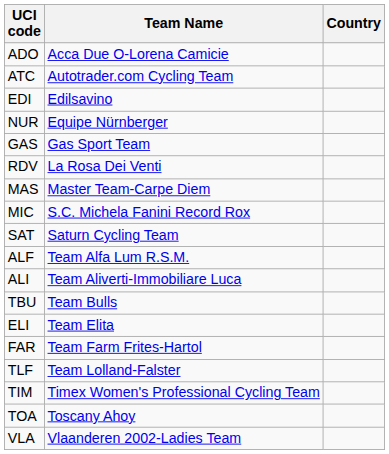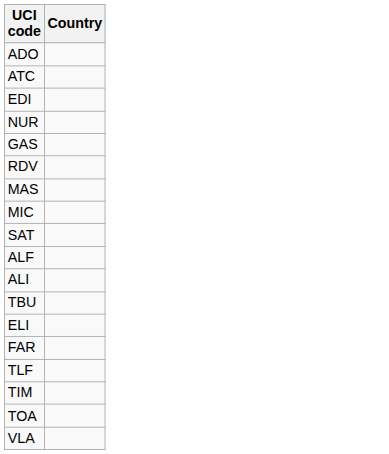 <table class=wikitable>
 <tr Style=background:#ccccff;>
 <th>UCI<br>code</th>
-<th>Team Name</th>
 <th>Country</th>
 </tr>
 <tr>
 <td>ADO</td>
-<td><a href='#'>Acca Due O-Lorena Camicie</a></td>
 <td></td>
 </tr>
 <tr>
 <td>ATC</td>
-<td><a href='#'>Autotrader.com Cycling Team</a></td>
 <td></td>
 </tr>
 <tr>
 <td>EDI</td>
-<td><a href='#'>Edilsavino</a></td>
 <td></td>
 </tr>
 <tr>
 <td>NUR</td>
-<td><a href='#'>Equipe Nürnberger</a></td>
 <td></td>
 </tr>
 <tr>
 <td>GAS</td>
-<td><a href='#'>Gas Sport Team</a></td>
 <td></td>
 </tr>
 <tr>
 <td>RDV</td>
-<td><a href='#'>La Rosa Dei Venti</a></td>
 <td></td>
 </tr>
 <tr>
 <td>MAS</td>
-<td><a href='#'>Master Team-Carpe Diem</a></td>
 <td></td>
 </tr>
 <tr>
 <td>MIC</td>
-<td><a href='#'>S.C. Michela Fanini Record Rox</a></td>
 <td></td>
 </tr>
 <tr>
 <td>SAT</td>
-<td><a href='#'>Saturn Cycling Team</a></td>
 <td></td>
 </tr>
 <tr>
 <td>ALF</td>
-<td><a href='#'>Team Alfa Lum R.S.M.</a></td>
 <td></td>
 </tr>
 <tr>
 <td>ALI</td>
-<td><a href='#'>Team Aliverti-Immobiliare Luca</a></td>
 <td></td>
 </tr>
 <tr>
 <td>TBU</td>
-<td><a href='#'>Team Bulls</a></td>
 <td></td>
 </tr>
 <tr>
 <td>ELI</td>
-<td><a href='#'>Team Elita</a></td>
 <td></td>
 </tr>
 <tr>
 <td>FAR</td>
-<td><a href='#'>Team Farm Frites-Hartol</a></td>
 <td></td>
 </tr>
 <tr>
 <td>TLF</td>
-<td><a href='#'>Team Lolland-Falster</a></td>
 <td></td>
 </tr>
 <tr>
 <td>TIM</td>
-<td><a href='#'>Timex Women's Professional Cycling Team</a></td>
 <td></td>
 </tr>
 <tr>
 <td>TOA</td>
-<td><a href='#'>Toscany Ahoy</a></td>
 <td></td>
 </tr>
 <tr>
 <td>VLA</td>
-<td><a href='#'>Vlaanderen 2002-Ladies Team</a></td>
 <td></td>
 </tr>
 </table>
